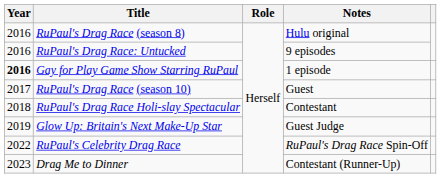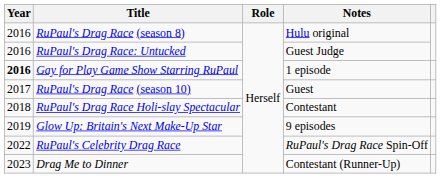 <table class="wikitable plainrowheaders sortable">
 <tr>
 <th scope="col">Year</th>
 <th scope="col">Title</th>
 <th scope="col">Role</th>
 <th scope="col">Notes</th>
 <th style="text-align: center;" class="unsortable"></th>
 </tr>
 <tr>
 <td>2016</td>
 <td><em><a href='#'>RuPaul's Drag Race</a></em> <a href='#'>(season 8)</a></td>
 <td rowspan="8">Herself</td>
 <td><a href='#'>Hulu</a> original</td>
 <td rowspan="2" style="text-align: center;"></td>
 </tr>
 <tr>
 <td>2016</td>
 <td><em><a href='#'>RuPaul's Drag Race: Untucked</a></em></td>
-<td>9 episodes</td>
+<td>Guest Judge</td>
 </tr>
 <tr>
 <td><strong>2016</strong></td>
 <td><em><a href='#'>Gay for Play Game Show Starring RuPaul</a></em></td>
 <td>1 episode</td>
 <td></td>
 </tr>
 <tr>
 <td>2017</td>
 <td><em><a href='#'>RuPaul's Drag Race</a></em> <a href='#'>(season 10)</a></td>
 <td>Guest</td>
 <td></td>
 </tr>
 <tr>
 <td>2018</td>
 <td><em><a href='#'>RuPaul's Drag Race Holi-slay Spectacular</a> </em></td>
 <td>Contestant</td>
 <td style="text-align: center;"></td>
 </tr>
 <tr>
 <td>2019</td>
 <td><em><a href='#'>Glow Up: Britain's Next Make-Up Star</a></em></td>
-<td>Guest Judge</td>
+<td>9 episodes</td>
 <td style="text-align: center;"></td>
 </tr>
 <tr>
 <td>2022</td>
 <td><em><a href='#'>RuPaul's Celebrity Drag Race</a></em></td>
 <td><em>RuPaul's Drag Race</em> Spin-Off</td>
 <td style="text-align: center;"></td>
 </tr>
 <tr>
 <td>2023</td>
 <td><em>Drag Me to Dinner</em></td>
 <td>Contestant (Runner-Up)</td>
 <td></td>
 </tr>
 </table>
